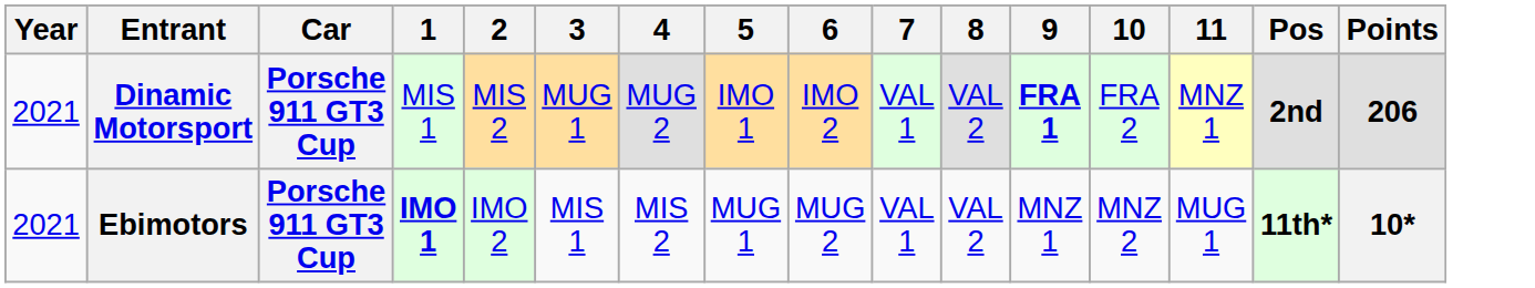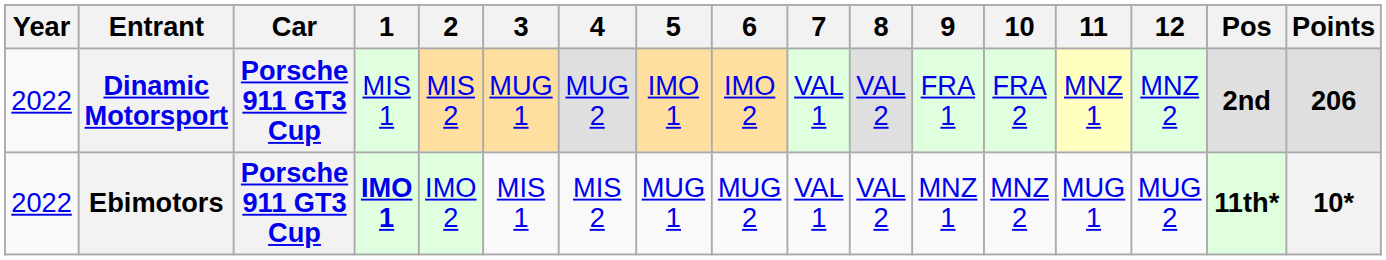 <table class="wikitable" style="text-align:center; font-size:90%">
 <tr>
 <th>Year</th>
 <th>Entrant</th>
 <th>Car</th>
 <th>1</th>
 <th>2</th>
 <th>3</th>
 <th>4</th>
 <th>5</th>
 <th>6</th>
 <th>7</th>
 <th>8</th>
 <th>9</th>
 <th>10</th>
 <th>11</th>
+<th>12</th>
 <th>Pos</th>
 <th>Points</th>
 </tr>
 <tr>
-<td><a href='#'>2021</a></td>
+<td><a href='#'>2022</a></td>
 <th><a href='#'>Dinamic Motorsport</a></th>
 <th><a href='#'>Porsche 911 GT3 Cup</a></th>
 <td style="background:#DFFFDF;"><a href='#'>MIS<br>1</a><br><em></em></td>
 <td style="background:#FFDF9F;"><a href='#'>MIS<br>2</a><br></td>
 <td style="background:#FFDF9F;"><a href='#'>MUG<br>1</a><br></td>
 <td style="background:#DFDFDF;"><a href='#'>MUG<br>2</a><br></td>
 <td style="background:#FFDF9F;"><a href='#'>IMO<br>1</a><br></td>
 <td style="background:#FFDF9F;"><a href='#'>IMO<br>2</a><br></td>
 <td style="background:#DFFFDF;"><a href='#'>VAL<br>1</a><br></td>
 <td style="background:#DFDFDF;"><a href='#'>VAL<br>2</a><br></td>
-<td style="background:#DFFFDF;"><strong><a href='#'>FRA <br>1</a><br></strong></td>
+<td style="background:#DFFFDF;"><a href='#'>FRA <br>1</a><br></td>
 <td style= "background:#DFFFDF;"><a href='#'>FRA<br>2</a><br></td>
 <td style="background:#FFFFBF"><a href='#'>MNZ<br>1</a><br></td>
+<td style= "background:#DFFFDF;"><a href='#'>MNZ<br>2</a><br></td>
 <th style= "background:#DFDFDF;">2nd</th>
 <th style= "background:#DFDFDF;">206</th>
 </tr>
 <tr>
-<td><a href='#'>2021</a></td>
+<td><a href='#'>2022</a></td>
 <th>Ebimotors</th>
 <th><a href='#'>Porsche 911 GT3 Cup</a></th>
 <td style="background:#DFFFDF;"><strong><a href='#'>IMO<br>1</a><br><em></em></strong></td>
 <td style="background:#DFFFDF;"><a href='#'>IMO<br>2</a><br></td>
 <td style=><a href='#'>MIS<br>1</a><br></td>
 <td style=><a href='#'>MIS<br>2</a><br></td>
 <td style=><a href='#'>MUG<br>1</a><br></td>
 <td style=><a href='#'>MUG<br>2</a><br></td>
 <td style=><a href='#'>VAL<br>1</a><br></td>
 <td style=><a href='#'>VAL<br>2</a><br></td>
 <td style=><a href='#'>MNZ<br>1</a><br></td>
 <td style=><a href='#'>MNZ<br>2</a><br></td>
 <td style=><a href='#'>MUG<br>1</a><br></td>
+<td style=><a href='#'>MUG<br>2</a><br></td>
 <th style= "background:#DFFFDF;">11th*</th>
 <th style=>10*</th>
 </tr>
 </table>
